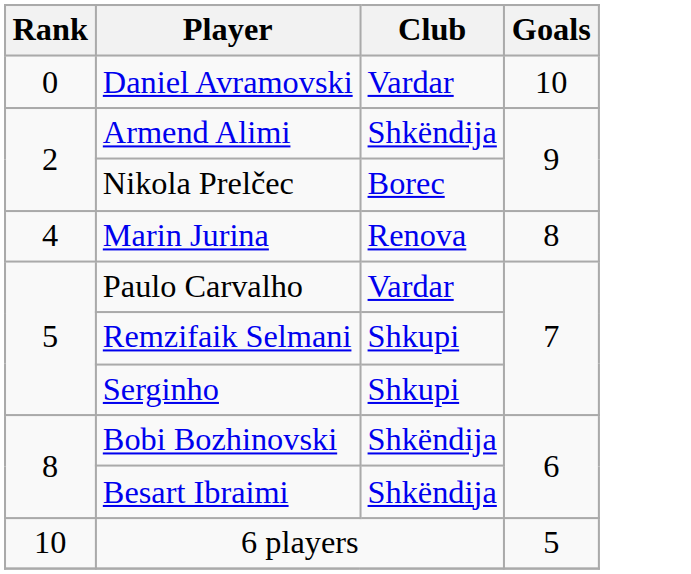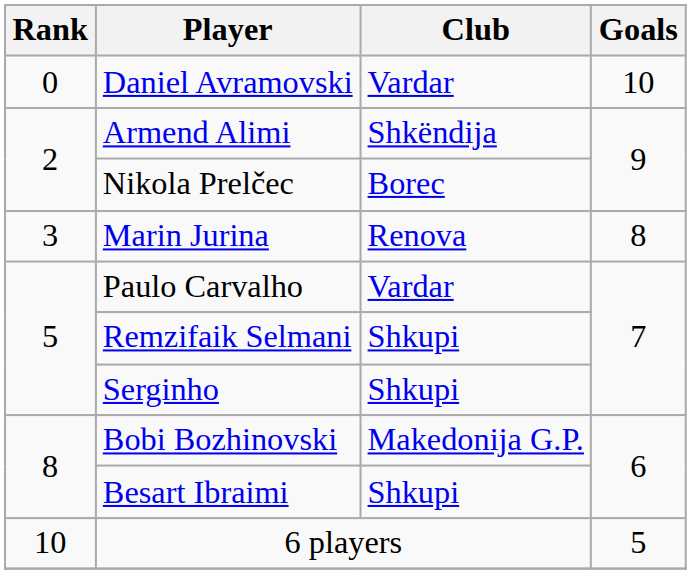 <table class="wikitable" style="text-align:center">
 <tr>
 <th>Rank</th>
 <th>Player</th>
 <th>Club</th>
 <th>Goals</th>
 </tr>
 <tr>
 <td>0</td>
 <td align="left"> <a href='#'>Daniel Avramovski</a></td>
 <td align="left"><a href='#'>Vardar</a></td>
 <td>10</td>
 </tr>
 <tr>
 <td rowspan="2">2</td>
 <td align="left"> <a href='#'>Armend Alimi</a></td>
 <td align="left"><a href='#'>Shkëndija</a></td>
 <td rowspan="2">9</td>
 </tr>
 <tr>
 <td align="left"> Nikola Prelčec</td>
 <td align="left"><a href='#'>Borec</a></td>
 </tr>
 <tr>
-<td>4</td>
+<td>3</td>
 <td align="left"> <a href='#'>Marin Jurina</a></td>
 <td align="left"><a href='#'>Renova</a></td>
 <td>8</td>
 </tr>
 <tr>
 <td rowspan="3">5</td>
 <td align="left"> Paulo Carvalho</td>
 <td align="left"><a href='#'>Vardar</a></td>
 <td rowspan="3">7</td>
 </tr>
 <tr>
 <td align="left"> <a href='#'>Remzifaik Selmani</a></td>
 <td align="left"><a href='#'>Shkupi</a></td>
 </tr>
 <tr>
 <td align="left"> <a href='#'>Serginho</a></td>
 <td align="left"><a href='#'>Shkupi</a></td>
 </tr>
 <tr>
 <td rowspan="2">8</td>
 <td align="left"> <a href='#'>Bobi Bozhinovski</a></td>
-<td align="left"><a href='#'>Shkëndija</a></td>
+<td align="left"><a href='#'>Makedonija G.P.</a></td>
 <td rowspan="2">6</td>
 </tr>
 <tr>
 <td align="left"> <a href='#'>Besart Ibraimi</a></td>
-<td align="left"><a href='#'>Shkëndija</a></td>
+<td align="left"><a href='#'>Shkupi</a></td>
 </tr>
 <tr>
 <td>10</td>
 <td colspan="2">6 players</td>
 <td>5</td>
 </tr>
 <tr>
 </tr>
 </table>
